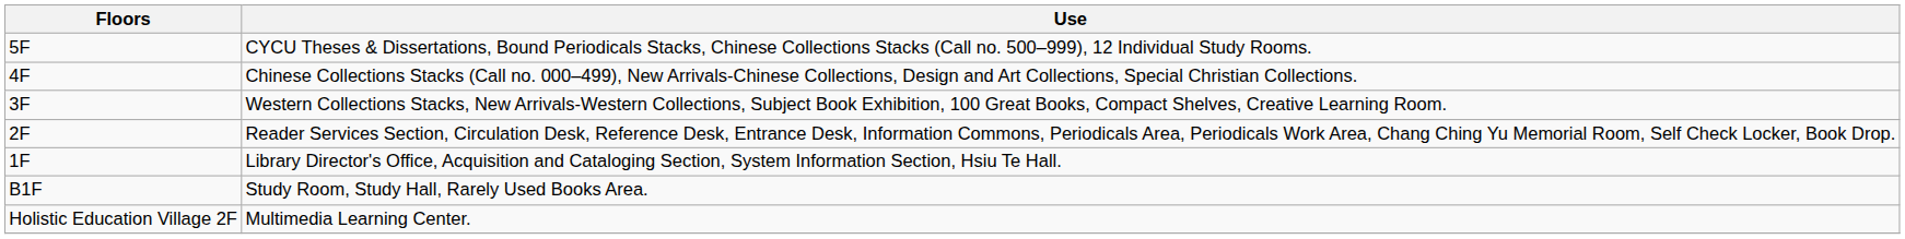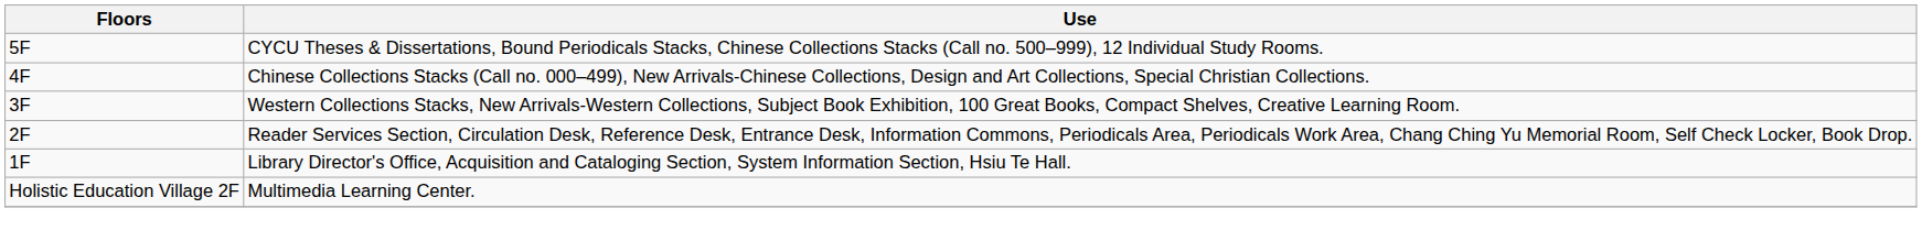 <table class="wikitable">
 <tr>
 <th>Floors</th>
 <th>Use</th>
 </tr>
 <tr>
 <td>5F</td>
 <td>CYCU Theses & Dissertations, Bound Periodicals Stacks, Chinese Collections Stacks (Call no. 500–999), 12 Individual Study Rooms.</td>
 </tr>
 <tr>
 <td>4F</td>
 <td>Chinese Collections Stacks (Call no. 000–499), New Arrivals-Chinese Collections, Design and Art Collections, Special Christian Collections.</td>
 </tr>
 <tr>
 <td>3F</td>
 <td>Western Collections Stacks, New Arrivals-Western Collections,  Subject Book Exhibition, 100 Great Books, Compact Shelves, Creative Learning Room.</td>
 </tr>
 <tr>
 <td>2F</td>
 <td>Reader Services Section, Circulation Desk, Reference Desk, Entrance Desk, Information Commons, Periodicals Area, Periodicals Work Area, Chang Ching Yu Memorial Room, Self Check Locker, Book Drop.</td>
 </tr>
 <tr>
 <td>1F</td>
 <td>Library Director's Office, Acquisition and Cataloging Section, System Information Section, Hsiu Te Hall.</td>
 </tr>
 <tr>
-<td>B1F</td>
-<td>Study Room, Study Hall, Rarely Used Books Area.</td>
-</tr>
-<tr>
 <td>Holistic Education Village 2F</td>
 <td>Multimedia Learning Center.</td>
 </tr>
 <tr>
 </tr>
 </table>
